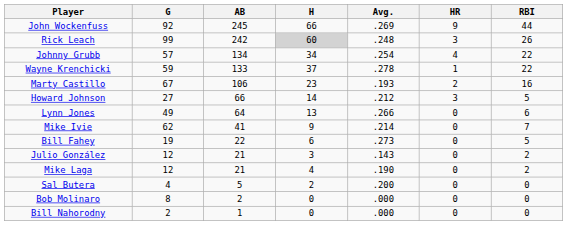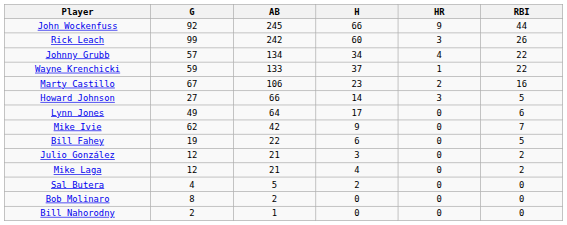 <table class="wikitable sortable">
 <tr>
 <th bgcolor="#DDDDFF" width="16%">Player</th>
 <th bgcolor="#DDDDFF" width="9%">G</th>
 <th bgcolor="#DDDDFF" width="9%">AB</th>
 <th bgcolor="#DDDDFF" width="9%">H</th>
-<th bgcolor="#DDDDFF" width="9%">Avg.</th>
 <th bgcolor="#DDDDFF" width="9%">HR</th>
 <th bgcolor="#DDDDFF" width="9%">RBI</th>
 </tr>
 <tr align="center">
 <td><a href='#'>John Wockenfuss</a></td>
 <td>92</td>
 <td>245</td>
 <td>66</td>
-<td>.269</td>
 <td>9</td>
 <td>44</td>
 </tr>
 <tr align="center">
 <td><a href='#'>Rick Leach</a></td>
 <td>99</td>
 <td>242</td>
-<td style="background: lightgrey;">60</td>
-<td>.248</td>
+<td>60</td>
 <td>3</td>
 <td>26</td>
 </tr>
 <tr align="center">
 <td><a href='#'>Johnny Grubb</a></td>
 <td>57</td>
 <td>134</td>
 <td>34</td>
-<td>.254</td>
 <td>4</td>
 <td>22</td>
 </tr>
 <tr align="center">
 <td><a href='#'>Wayne Krenchicki</a></td>
 <td>59</td>
 <td>133</td>
 <td>37</td>
-<td>.278</td>
 <td>1</td>
 <td>22</td>
 </tr>
 <tr align="center">
 <td><a href='#'>Marty Castillo</a></td>
 <td>67</td>
 <td>106</td>
 <td>23</td>
-<td>.193</td>
 <td>2</td>
 <td>16</td>
 </tr>
 <tr align="center">
 <td><a href='#'>Howard Johnson</a></td>
 <td>27</td>
 <td>66</td>
 <td>14</td>
-<td>.212</td>
 <td>3</td>
 <td>5</td>
 </tr>
 <tr align="center">
 <td><a href='#'>Lynn Jones</a></td>
 <td>49</td>
 <td>64</td>
-<td>13</td>
-<td>.266</td>
+<td>17</td>
 <td>0</td>
 <td>6</td>
 </tr>
 <tr align="center">
 <td><a href='#'>Mike Ivie</a></td>
 <td>62</td>
-<td>41</td>
+<td>42</td>
 <td>9</td>
-<td>.214</td>
 <td>0</td>
 <td>7</td>
 </tr>
 <tr align="center">
 <td><a href='#'>Bill Fahey</a></td>
 <td>19</td>
 <td>22</td>
 <td>6</td>
-<td>.273</td>
 <td>0</td>
 <td>5</td>
 </tr>
 <tr align="center">
 <td><a href='#'>Julio González</a></td>
 <td>12</td>
 <td>21</td>
 <td>3</td>
-<td>.143</td>
 <td>0</td>
 <td>2</td>
 </tr>
 <tr align="center">
 <td><a href='#'>Mike Laga</a></td>
 <td>12</td>
 <td>21</td>
 <td>4</td>
-<td>.190</td>
 <td>0</td>
 <td>2</td>
 </tr>
 <tr align="center">
 <td><a href='#'>Sal Butera</a></td>
 <td>4</td>
 <td>5</td>
 <td>2</td>
-<td>.200</td>
 <td>0</td>
 <td>0</td>
 </tr>
 <tr align="center">
 <td><a href='#'>Bob Molinaro</a></td>
 <td>8</td>
 <td>2</td>
 <td>0</td>
-<td>.000</td>
 <td>0</td>
 <td>0</td>
 </tr>
 <tr align="center">
 <td><a href='#'>Bill Nahorodny</a></td>
 <td>2</td>
 <td>1</td>
 <td>0</td>
-<td>.000</td>
 <td>0</td>
 <td>0</td>
 </tr>
 </table>
